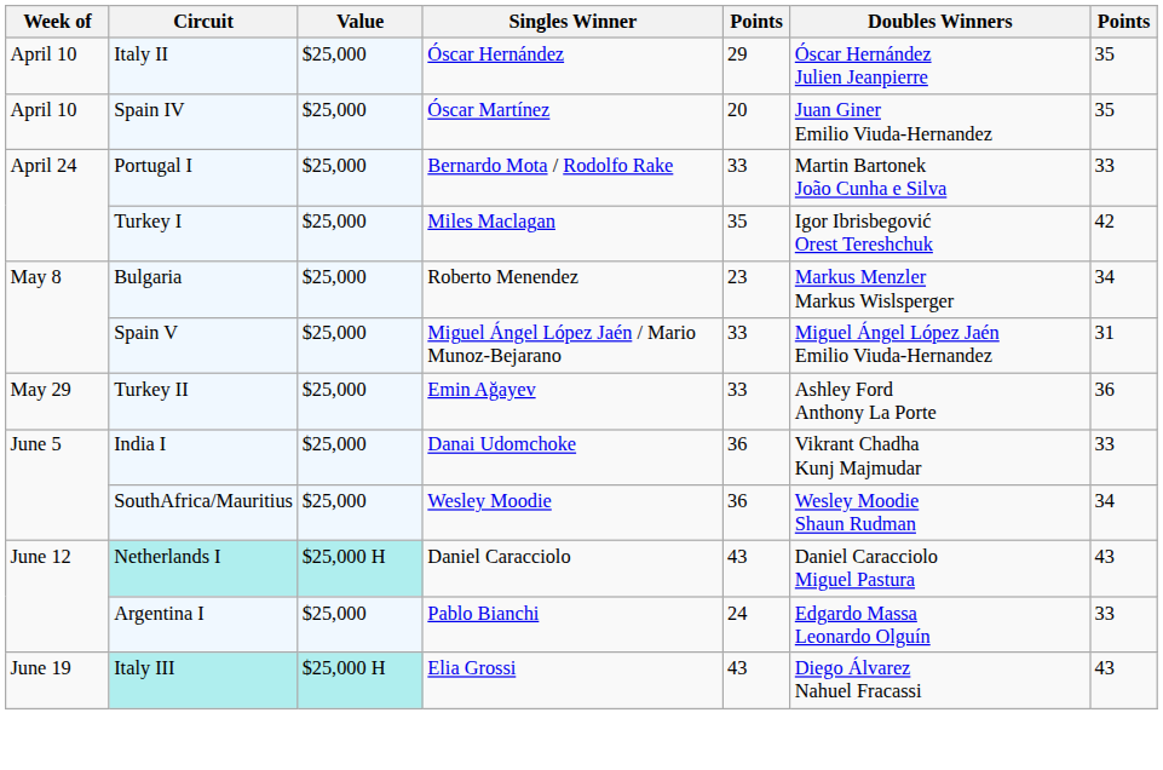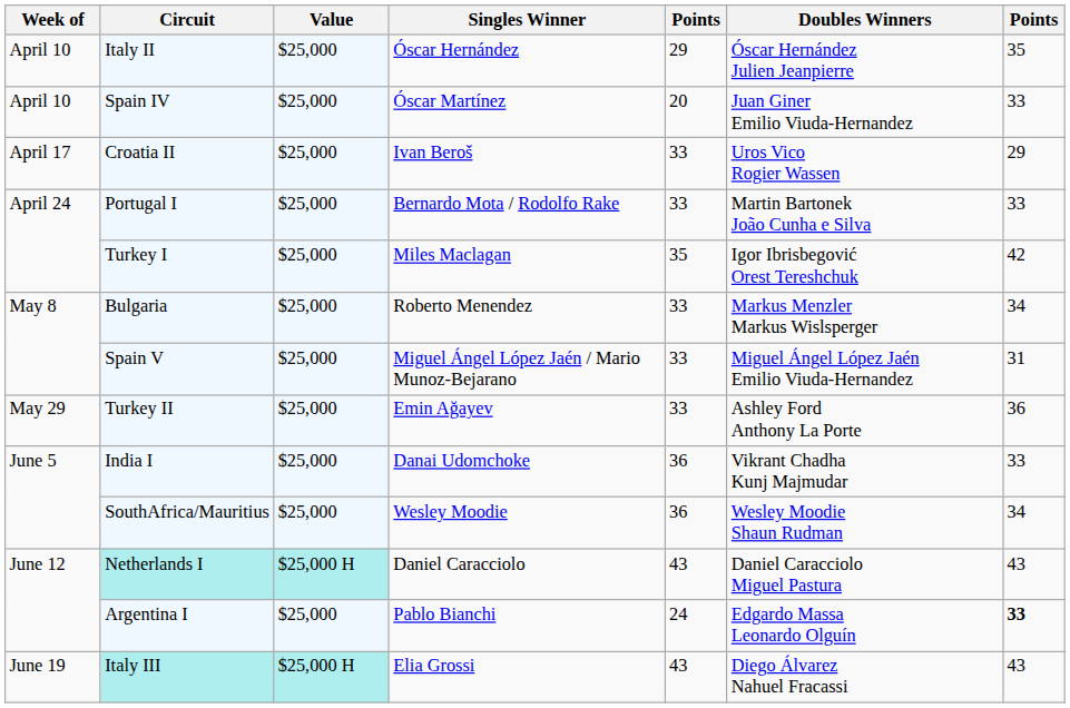 <table class="wikitable" style="font-size:85%;">
 <tr>
 <th width="65">Week of</th>
 <th width="120">Circuit</th>
 <th width="80">Value</th>
 <th width="200">Singles Winner</th>
 <th width="40">Points</th>
 <th width="200">Doubles Winners</th>
 <th width="40">Points</th>
 </tr>
 <tr valign=top>
 <td rowspan=1>April 10</td>
 <td style="background:#f0f8ff;">Italy II</td>
 <td style="background:#f0f8ff;">$25,000</td>
 <td> <a href='#'>Óscar Hernández</a></td>
 <td>29</td>
 <td> <a href='#'>Óscar Hernández</a><br>  <a href='#'>Julien Jeanpierre</a></td>
 <td>35</td>
 </tr>
 <tr valign=top>
 <td rowspan=1>April 10</td>
 <td style="background:#f0f8ff;">Spain IV</td>
 <td style="background:#f0f8ff;">$25,000</td>
 <td> <a href='#'>Óscar Martínez</a></td>
 <td>20</td>
 <td> <a href='#'>Juan Giner</a> <br>  Emilio Viuda-Hernandez</td>
-<td>35</td>
+<td>33</td>
+</tr>
+<tr valign=top>
+<td rowspan=1>April 17</td>
+<td style="background:#f0f8ff;">Croatia II</td>
+<td style="background:#f0f8ff;">$25,000</td>
+<td> <a href='#'>Ivan Beroš</a></td>
+<td>33</td>
+<td> <a href='#'>Uros Vico</a> <br>  <a href='#'>Rogier Wassen</a></td>
+<td>29</td>
 </tr>
 <tr valign=top>
 <td rowspan=2>April 24</td>
 <td style="background:#f0f8ff;">Portugal I</td>
 <td style="background:#f0f8ff;">$25,000</td>
 <td> <a href='#'>Bernardo Mota</a> /  <a href='#'>Rodolfo Rake</a></td>
 <td>33</td>
 <td> Martin Bartonek <br>  <a href='#'>João Cunha e Silva</a></td>
 <td>33</td>
 </tr>
 <tr valign=top>
 <td style="background:#f0f8ff;">Turkey I</td>
 <td style="background:#f0f8ff;">$25,000</td>
 <td> <a href='#'>Miles Maclagan</a></td>
 <td>35</td>
 <td> Igor Ibrisbegović <br>  <a href='#'>Orest Tereshchuk</a></td>
 <td>42</td>
 </tr>
 <tr valign=top>
 <td rowspan=2>May 8</td>
 <td style="background:#f0f8ff;">Bulgaria</td>
 <td style="background:#f0f8ff;">$25,000</td>
 <td> Roberto Menendez</td>
-<td>23</td>
+<td>33</td>
 <td> <a href='#'>Markus Menzler</a> <br> Markus Wislsperger</td>
 <td>34</td>
 </tr>
 <tr valign=top>
 <td style="background:#f0f8ff;">Spain V</td>
 <td style="background:#f0f8ff;">$25,000</td>
 <td> <a href='#'>Miguel Ángel López Jaén</a> /  Mario Munoz-Bejarano</td>
 <td>33</td>
 <td> <a href='#'>Miguel Ángel López Jaén</a> <br>  Emilio Viuda-Hernandez</td>
 <td>31</td>
 </tr>
 <tr valign=top>
 <td rowspan=1>May 29</td>
 <td style="background:#f0f8ff;">Turkey II</td>
 <td style="background:#f0f8ff;">$25,000</td>
 <td> <a href='#'>Emin Ağayev</a></td>
 <td>33</td>
 <td> Ashley Ford <br>  Anthony La Porte</td>
 <td>36</td>
 </tr>
 <tr valign=top>
 <td rowspan=2>June 5</td>
 <td style="background:#f0f8ff;">India I</td>
 <td style="background:#f0f8ff;">$25,000</td>
 <td> <a href='#'>Danai Udomchoke</a></td>
 <td>36</td>
 <td> Vikrant Chadha <br>  Kunj Majmudar</td>
 <td>33</td>
 </tr>
 <tr valign=top>
 <td style="background:#f0f8ff;">SouthAfrica/Mauritius</td>
 <td style="background:#f0f8ff;">$25,000</td>
 <td> <a href='#'>Wesley Moodie</a></td>
 <td>36</td>
 <td> <a href='#'>Wesley Moodie</a> <br>  <a href='#'>Shaun Rudman</a></td>
 <td>34</td>
 </tr>
 <tr valign=top>
 <td rowspan=2>June 12</td>
 <td style="background:#afeeee;">Netherlands I</td>
 <td style="background:#afeeee;">$25,000 H</td>
 <td> Daniel Caracciolo</td>
 <td>43</td>
 <td> Daniel Caracciolo <br>  <a href='#'>Miguel Pastura</a></td>
 <td>43</td>
 </tr>
 <tr valign=top>
 <td style="background:#f0f8ff;">Argentina I</td>
 <td style="background:#f0f8ff;">$25,000</td>
 <td> <a href='#'>Pablo Bianchi</a></td>
 <td>24</td>
 <td> <a href='#'>Edgardo Massa</a> <br>  <a href='#'>Leonardo Olguín</a></td>
-<td>33</td>
+<td><strong>33</strong></td>
 </tr>
 <tr valign=top>
 <td rowspan=1>June 19</td>
 <td style="background:#afeeee;">Italy III</td>
 <td style="background:#afeeee;">$25,000 H</td>
 <td> <a href='#'>Elia Grossi</a></td>
 <td>43</td>
 <td> <a href='#'>Diego Álvarez</a><br> Nahuel Fracassi</td>
 <td>43</td>
 </tr>
 </table>
